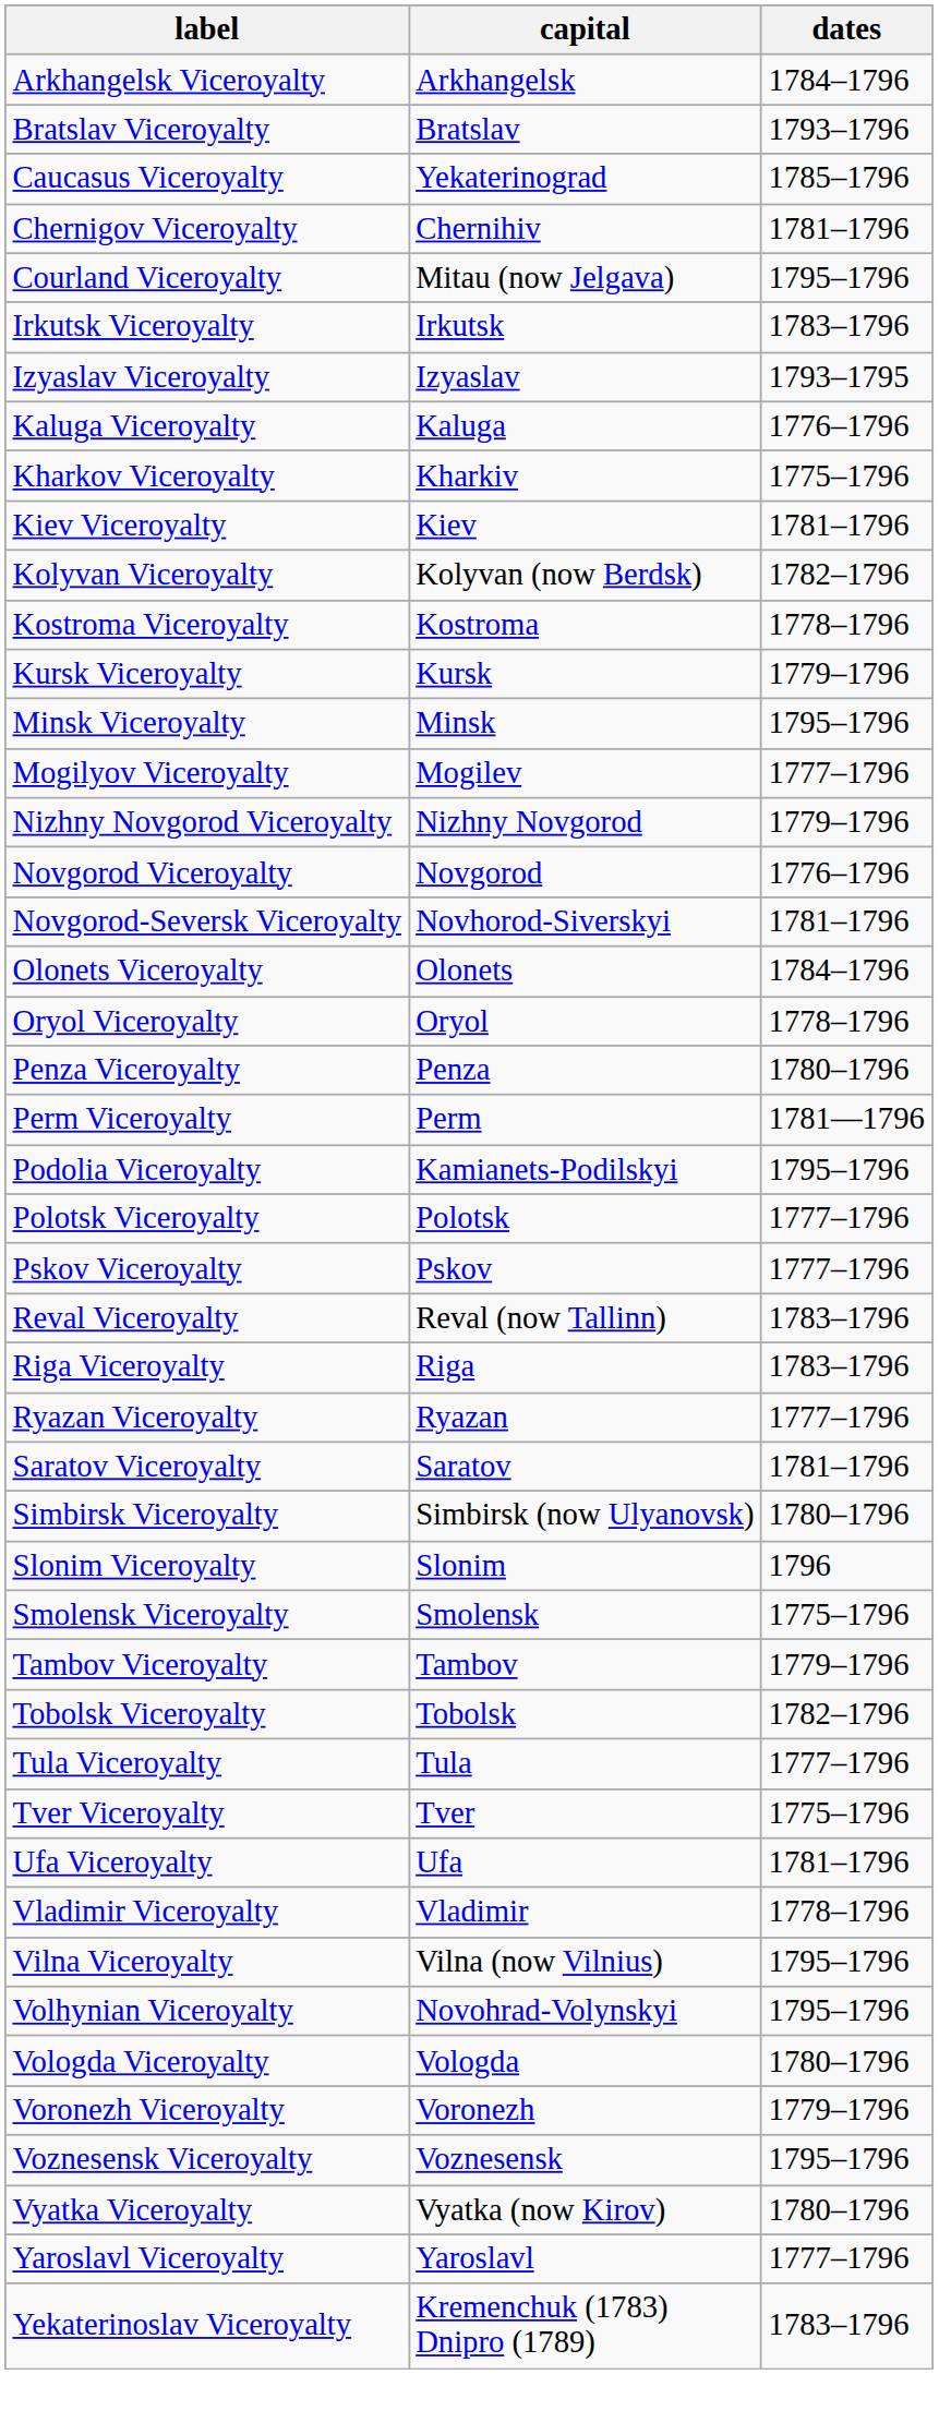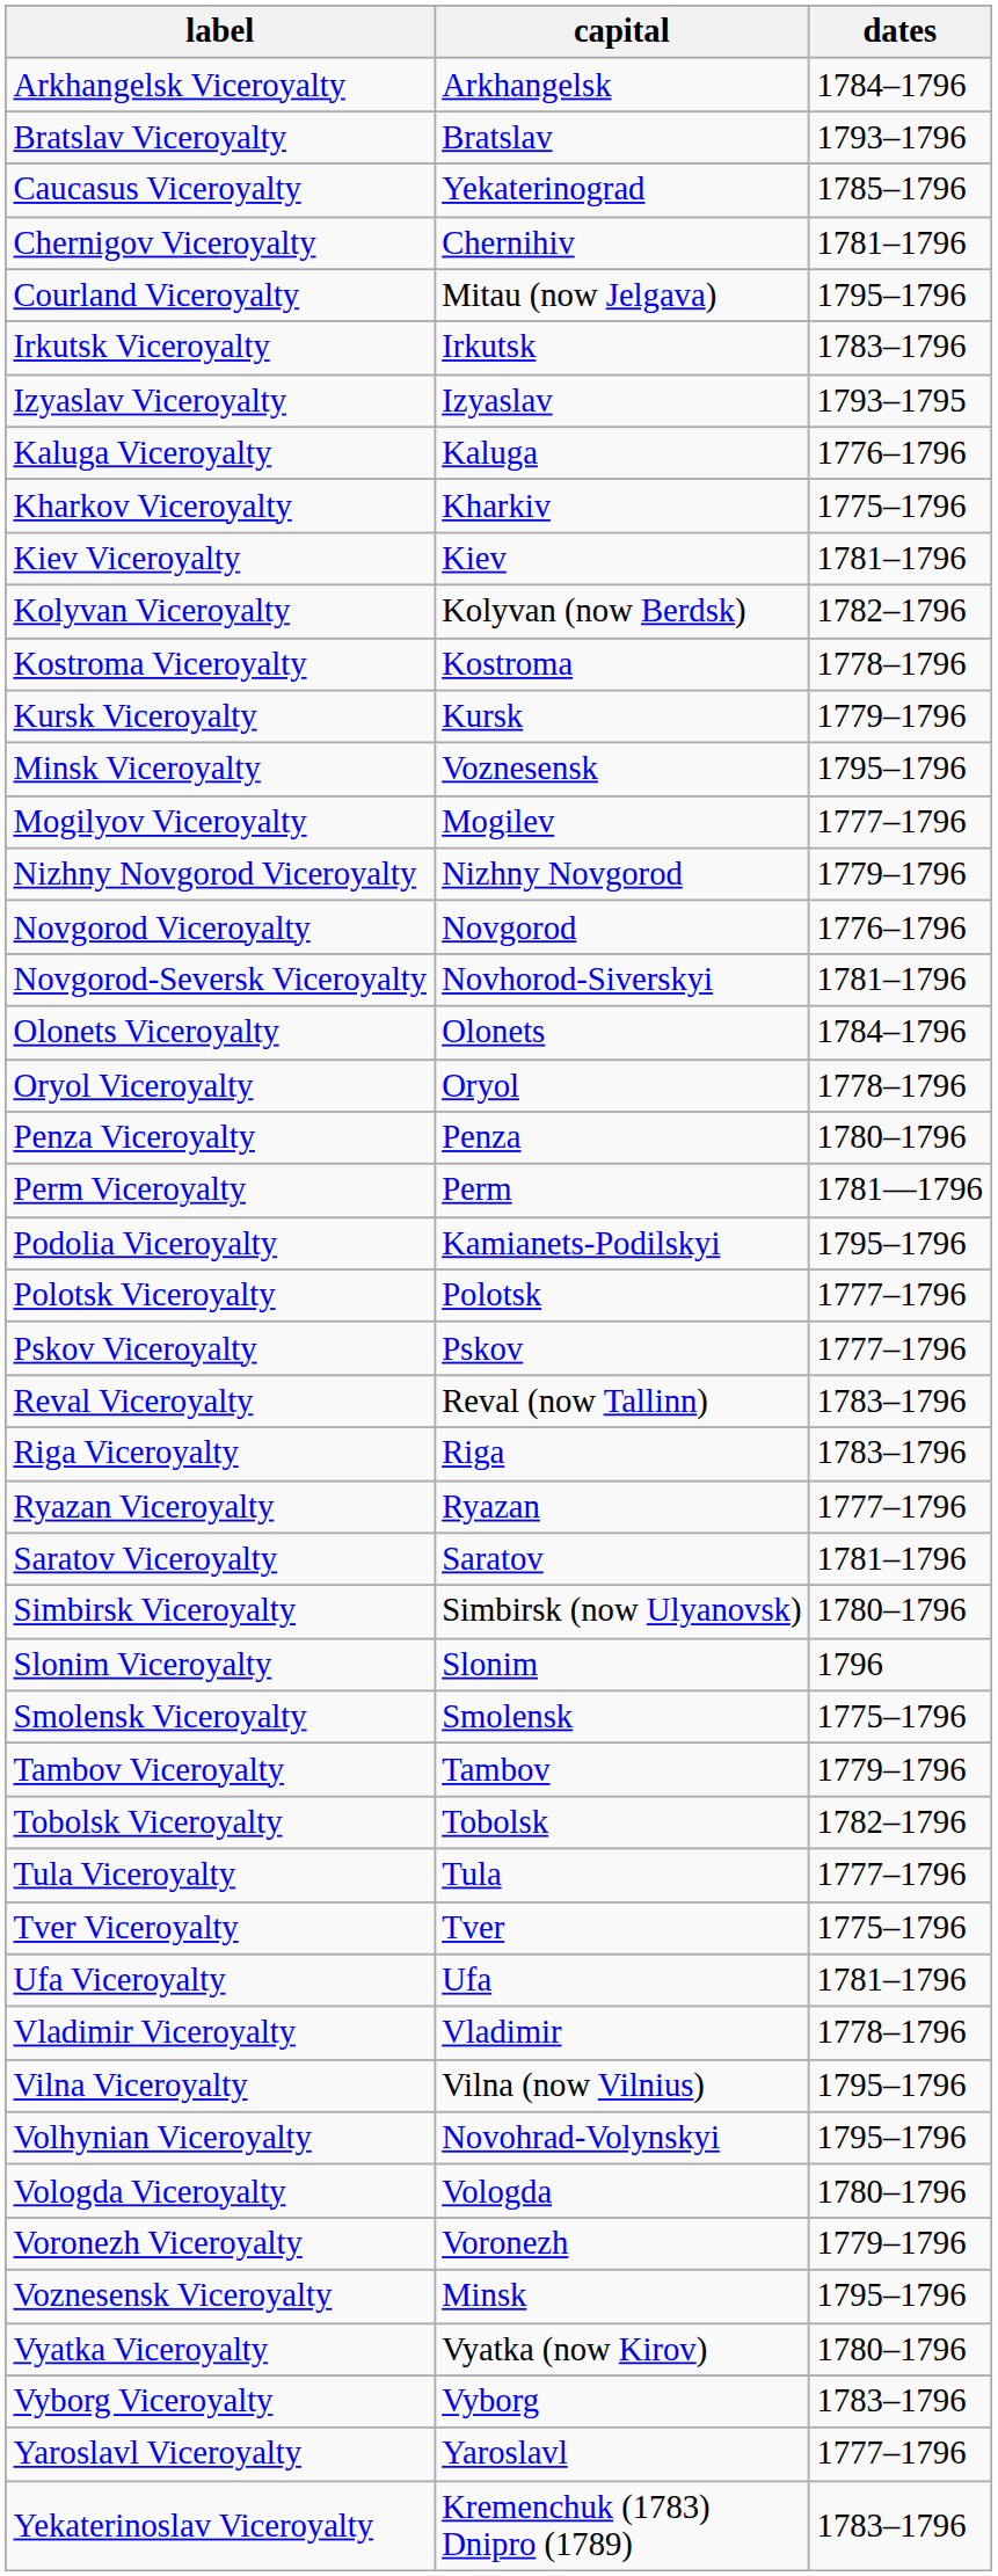 <table class='wikitable sortable'>
 <tr>
 <th>label</th>
 <th>capital</th>
 <th>dates</th>
 </tr>
 <tr>
 <td><a href='#'>Arkhangelsk Viceroyalty</a></td>
 <td><a href='#'>Arkhangelsk</a></td>
 <td>1784–1796</td>
 </tr>
 <tr>
 <td><a href='#'>Bratslav Viceroyalty</a></td>
 <td><a href='#'>Bratslav</a></td>
 <td>1793–1796</td>
 </tr>
 <tr>
 <td><a href='#'>Caucasus Viceroyalty</a></td>
 <td><a href='#'>Yekaterinograd</a></td>
 <td>1785–1796</td>
 </tr>
 <tr>
 <td><a href='#'>Chernigov Viceroyalty</a></td>
 <td><a href='#'>Chernihiv</a></td>
 <td>1781–1796</td>
 </tr>
 <tr>
 <td><a href='#'>Courland Viceroyalty</a></td>
 <td>Mitau (now <a href='#'>Jelgava</a>)</td>
 <td>1795–1796</td>
 </tr>
 <tr>
 <td><a href='#'>Irkutsk Viceroyalty</a></td>
 <td><a href='#'>Irkutsk</a></td>
 <td>1783–1796</td>
 </tr>
 <tr>
 <td><a href='#'>Izyaslav Viceroyalty</a></td>
 <td><a href='#'>Izyaslav</a></td>
 <td>1793–1795</td>
 </tr>
 <tr>
 <td><a href='#'>Kaluga Viceroyalty</a></td>
 <td><a href='#'>Kaluga</a></td>
 <td>1776–1796</td>
 </tr>
 <tr>
 <td><a href='#'>Kharkov Viceroyalty</a></td>
 <td><a href='#'>Kharkiv</a></td>
 <td>1775–1796</td>
 </tr>
 <tr>
 <td><a href='#'>Kiev Viceroyalty</a></td>
 <td><a href='#'>Kiev</a></td>
 <td>1781–1796</td>
 </tr>
 <tr>
 <td><a href='#'>Kolyvan Viceroyalty</a></td>
 <td>Kolyvan (now <a href='#'>Berdsk</a>)</td>
 <td>1782–1796</td>
 </tr>
 <tr>
 <td><a href='#'>Kostroma Viceroyalty</a></td>
 <td><a href='#'>Kostroma</a></td>
 <td>1778–1796</td>
 </tr>
 <tr>
 <td><a href='#'>Kursk Viceroyalty</a></td>
 <td><a href='#'>Kursk</a></td>
 <td>1779–1796</td>
 </tr>
 <tr>
 <td><a href='#'>Minsk Viceroyalty</a></td>
-<td><a href='#'>Minsk</a></td>
+<td><a href='#'>Voznesensk</a></td>
 <td>1795–1796</td>
 </tr>
 <tr>
 <td><a href='#'>Mogilyov Viceroyalty</a></td>
 <td><a href='#'>Mogilev</a></td>
 <td>1777–1796</td>
 </tr>
 <tr>
 <td><a href='#'>Nizhny Novgorod Viceroyalty</a></td>
 <td><a href='#'>Nizhny Novgorod</a></td>
 <td>1779–1796</td>
 </tr>
 <tr>
 <td><a href='#'>Novgorod Viceroyalty</a></td>
 <td><a href='#'>Novgorod</a></td>
 <td>1776–1796</td>
 </tr>
 <tr>
 <td><a href='#'>Novgorod-Seversk Viceroyalty</a></td>
 <td><a href='#'>Novhorod-Siverskyi</a></td>
 <td>1781–1796</td>
 </tr>
 <tr>
 <td><a href='#'>Olonets Viceroyalty</a></td>
 <td><a href='#'>Olonets</a></td>
 <td>1784–1796</td>
 </tr>
 <tr>
 <td><a href='#'>Oryol Viceroyalty</a></td>
 <td><a href='#'>Oryol</a></td>
 <td>1778–1796</td>
 </tr>
 <tr>
 <td><a href='#'>Penza Viceroyalty</a></td>
 <td><a href='#'>Penza</a></td>
 <td>1780–1796</td>
 </tr>
 <tr>
 <td><a href='#'>Perm Viceroyalty</a></td>
 <td><a href='#'>Perm</a></td>
 <td>1781—1796</td>
 </tr>
 <tr>
 <td><a href='#'>Podolia Viceroyalty</a></td>
 <td><a href='#'>Kamianets-Podilskyi</a></td>
 <td>1795–1796</td>
 </tr>
 <tr>
 <td><a href='#'>Polotsk Viceroyalty</a></td>
 <td><a href='#'>Polotsk</a></td>
 <td>1777–1796</td>
 </tr>
 <tr>
 <td><a href='#'>Pskov Viceroyalty</a></td>
 <td><a href='#'>Pskov</a></td>
 <td>1777–1796</td>
 </tr>
 <tr>
 <td><a href='#'>Reval Viceroyalty</a></td>
 <td>Reval (now <a href='#'>Tallinn</a>)</td>
 <td>1783–1796</td>
 </tr>
 <tr>
 <td><a href='#'>Riga Viceroyalty</a></td>
 <td><a href='#'>Riga</a></td>
 <td>1783–1796</td>
 </tr>
 <tr>
 <td><a href='#'>Ryazan Viceroyalty</a></td>
 <td><a href='#'>Ryazan</a></td>
 <td>1777–1796</td>
 </tr>
 <tr>
 <td><a href='#'>Saratov Viceroyalty</a></td>
 <td><a href='#'>Saratov</a></td>
 <td>1781–1796</td>
 </tr>
 <tr>
 <td><a href='#'>Simbirsk Viceroyalty</a></td>
 <td>Simbirsk (now <a href='#'>Ulyanovsk</a>)</td>
 <td>1780–1796</td>
 </tr>
 <tr>
 <td><a href='#'>Slonim Viceroyalty</a></td>
 <td><a href='#'>Slonim</a></td>
 <td>1796</td>
 </tr>
 <tr>
 <td><a href='#'>Smolensk Viceroyalty</a></td>
 <td><a href='#'>Smolensk</a></td>
 <td>1775–1796</td>
 </tr>
 <tr>
 <td><a href='#'>Tambov Viceroyalty</a></td>
 <td><a href='#'>Tambov</a></td>
 <td>1779–1796</td>
 </tr>
 <tr>
 <td><a href='#'>Tobolsk Viceroyalty</a></td>
 <td><a href='#'>Tobolsk</a></td>
 <td>1782–1796</td>
 </tr>
 <tr>
 <td><a href='#'>Tula Viceroyalty</a></td>
 <td><a href='#'>Tula</a></td>
 <td>1777–1796</td>
 </tr>
 <tr>
 <td><a href='#'>Tver Viceroyalty</a></td>
 <td><a href='#'>Tver</a></td>
 <td>1775–1796</td>
 </tr>
 <tr>
 <td><a href='#'>Ufa Viceroyalty</a></td>
 <td><a href='#'>Ufa</a></td>
 <td>1781–1796</td>
 </tr>
 <tr>
 <td><a href='#'>Vladimir Viceroyalty</a></td>
 <td><a href='#'>Vladimir</a></td>
 <td>1778–1796</td>
 </tr>
 <tr>
 <td><a href='#'>Vilna Viceroyalty</a></td>
 <td>Vilna (now <a href='#'>Vilnius</a>)</td>
 <td>1795–1796</td>
 </tr>
 <tr>
 <td><a href='#'>Volhynian Viceroyalty</a></td>
 <td><a href='#'>Novohrad-Volynskyi</a></td>
 <td>1795–1796</td>
 </tr>
 <tr>
 <td><a href='#'>Vologda Viceroyalty</a></td>
 <td><a href='#'>Vologda</a></td>
 <td>1780–1796</td>
 </tr>
 <tr>
 <td><a href='#'>Voronezh Viceroyalty</a></td>
 <td><a href='#'>Voronezh</a></td>
 <td>1779–1796</td>
 </tr>
 <tr>
 <td><a href='#'>Voznesensk Viceroyalty</a></td>
-<td><a href='#'>Voznesensk</a></td>
+<td><a href='#'>Minsk</a></td>
 <td>1795–1796</td>
 </tr>
 <tr>
 <td><a href='#'>Vyatka Viceroyalty</a></td>
 <td>Vyatka (now <a href='#'>Kirov</a>)</td>
 <td>1780–1796</td>
+</tr>
+<tr>
+<td><a href='#'>Vyborg Viceroyalty</a></td>
+<td><a href='#'>Vyborg</a></td>
+<td>1783–1796</td>
 </tr>
 <tr>
 <td><a href='#'>Yaroslavl Viceroyalty</a></td>
 <td><a href='#'>Yaroslavl</a></td>
 <td>1777–1796</td>
 </tr>
 <tr>
 <td><a href='#'>Yekaterinoslav Viceroyalty</a></td>
 <td><a href='#'>Kremenchuk</a> (1783)<br><a href='#'>Dnipro</a> (1789)</td>
 <td>1783–1796</td>
 </tr>
 </table>
